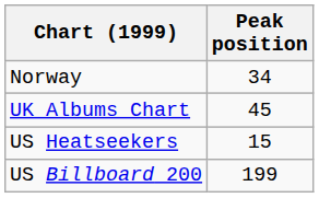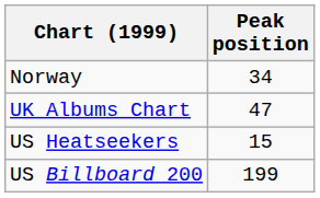 <table class="wikitable">
 <tr>
 <th>Chart (1999)</th>
 <th>Peak<br>position</th>
 </tr>
 <tr>
 <td>Norway</td>
 <td align="center">34</td>
 </tr>
 <tr>
 <td><a href='#'>UK Albums Chart</a></td>
-<td align="center">45</td>
+<td align="center">47</td>
 </tr>
 <tr>
 <td>US <a href='#'>Heatseekers</a></td>
 <td align="center">15</td>
 </tr>
 <tr>
 <td>US <a href='#'><em>Billboard</em> 200</a></td>
 <td align="center">199</td>
 </tr>
 </table>
